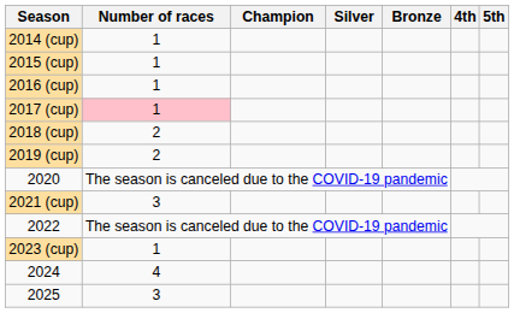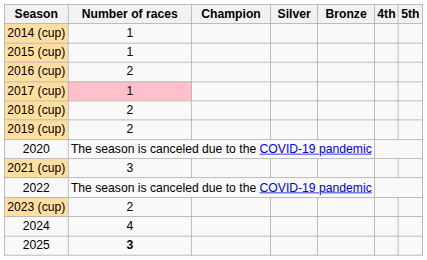 <table class="sortable plainrowheaders wikitable">
 <tr>
 <th scope=col>Season</th>
 <th scope=col>Number of races</th>
 <th scope=col>Champion</th>
 <th scope=col>Silver</th>
 <th scope=col>Bronze</th>
 <th scope=col>4th</th>
 <th scope=col>5th</th>
 </tr>
 <tr>
 <td style="background:#ffdf9f;" align=center>2014 (cup)</td>
 <td align=center>1</td>
 <td></td>
 <td></td>
 <td></td>
 <td></td>
 <td></td>
 </tr>
 <tr>
 <td style="background:#ffdf9f;" align=center>2015 (cup)</td>
 <td align=center>1</td>
 <td></td>
 <td></td>
 <td></td>
 <td></td>
 <td></td>
 </tr>
 <tr>
 <td style="background:#ffdf9f;" align=center>2016 (cup)</td>
-<td align=center>1</td>
+<td align=center>2</td>
 <td></td>
 <td></td>
 <td></td>
 <td></td>
 <td></td>
 </tr>
 <tr>
 <td style="background:#ffdf9f;" align=center>2017 (cup)</td>
 <td align=center style="background: pink;">1</td>
 <td></td>
 <td></td>
 <td></td>
 <td></td>
 <td></td>
 </tr>
 <tr>
 <td style="background:#ffdf9f;" align=center>2018 (cup)</td>
 <td align=center>2</td>
 <td></td>
 <td></td>
 <td></td>
 <td></td>
 <td></td>
 </tr>
 <tr>
 <td style="background:#ffdf9f;" align=center>2019 (cup)</td>
 <td align=center>2</td>
 <td></td>
 <td></td>
 <td></td>
 <td></td>
 <td></td>
 </tr>
 <tr>
 <td align=center>2020</td>
 <td colspan=4 align=center>The season is canceled due to the <a href='#'>COVID-19 pandemic</a></td>
 </tr>
 <tr>
 <td style="background:#ffdf9f;" align=center>2021 (cup)</td>
 <td align=center>3</td>
 <td></td>
 <td></td>
 <td></td>
 <td></td>
 <td></td>
 </tr>
 <tr>
 <td align=center>2022</td>
 <td colspan=4 align=center>The season is canceled due to the <a href='#'>COVID-19 pandemic</a></td>
 </tr>
 <tr>
 <td style="background:#ffdf9f;" align=center>2023 (cup)</td>
-<td align=center>1</td>
+<td align=center>2</td>
 <td></td>
 <td></td>
 <td></td>
 <td></td>
 <td></td>
 </tr>
 <tr>
 <td align=center>2024</td>
 <td align=center>4</td>
 <td></td>
 <td></td>
 <td></td>
 <td></td>
 <td></td>
 </tr>
 <tr>
 <td align=center>2025</td>
-<td align=center>3</td>
+<td align=center><strong>3</strong></td>
 <td></td>
 <td></td>
 <td></td>
 <td></td>
 <td></td>
 </tr>
 </table>
